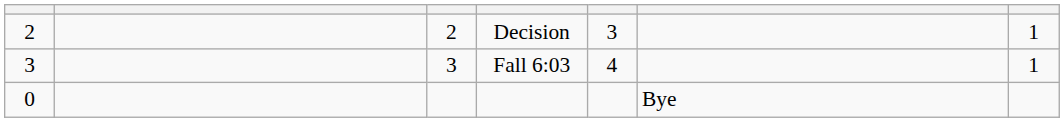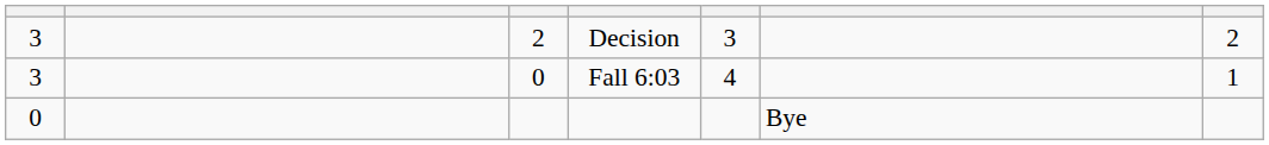 <table class="wikitable" style="text-align: center;">
 <tr>
 <th width=30></th>
 <th width=270></th>
 <th width=30></th>
 <th width=75></th>
 <th width=30></th>
 <th width=270></th>
 <th width=30></th>
 </tr>
 <tr>
-<td>2</td>
+<td>3</td>
 <td align=left></td>
 <td>2</td>
 <td>Decision</td>
 <td>3</td>
 <td align=left><strong></strong></td>
-<td>1</td>
+<td>2</td>
 </tr>
 <tr>
 <td>3</td>
 <td align=left><strong></strong></td>
-<td>3</td>
+<td>0</td>
 <td>Fall 6:03</td>
 <td>4</td>
 <td align=left></td>
 <td>1</td>
 </tr>
 <tr>
 <td>0</td>
 <td align=left><strong></strong></td>
 <td></td>
 <td></td>
 <td></td>
 <td align=left>Bye</td>
 <td></td>
 </tr>
 </table>
